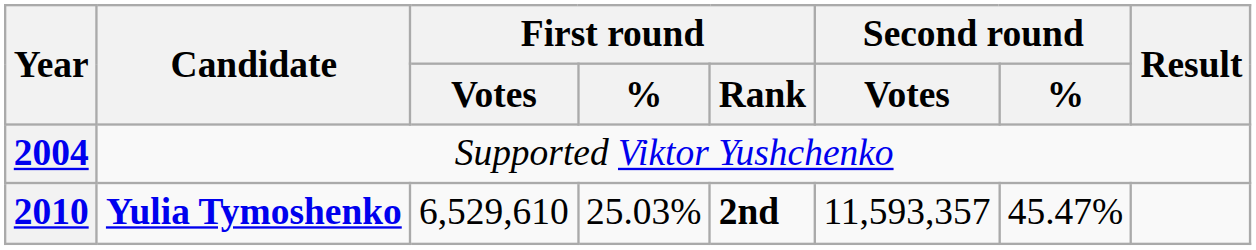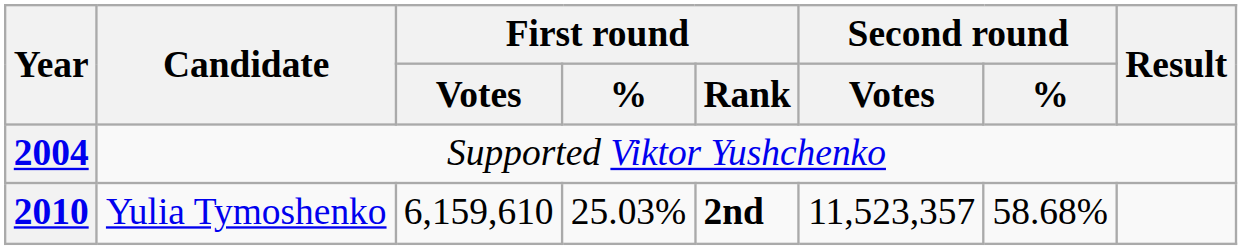 <table class="wikitable">
 <tr>
 <th rowspan=2>Year</th>
 <th rowspan=2>Candidate</th>
 <th colspan=3>First round</th>
 <th colspan=2>Second round</th>
 <th rowspan=2>Result</th>
 </tr>
 <tr>
 <th>Votes</th>
 <th>%</th>
 <th>Rank</th>
 <th>Votes</th>
 <th>%</th>
 </tr>
 <tr>
 <th><a href='#'>2004</a></th>
 <td style="text-align:center"; colspan=7><em>Supported <a href='#'>Viktor Yushchenko</a></em></td>
 </tr>
 <tr>
 <th><a href='#'>2010</a></th>
-<td><strong><a href='#'>Yulia Tymoshenko</a></strong></td>
-<td>6,529,610</td>
+<td><a href='#'>Yulia Tymoshenko</a></td>
+<td>6,159,610</td>
 <td>25.03%</td>
 <td><strong>2nd</strong></td>
-<td>11,593,357</td>
-<td>45.47%</td>
+<td>11,523,357</td>
+<td>58.68%</td>
 <td></td>
 </tr>
 </table>
